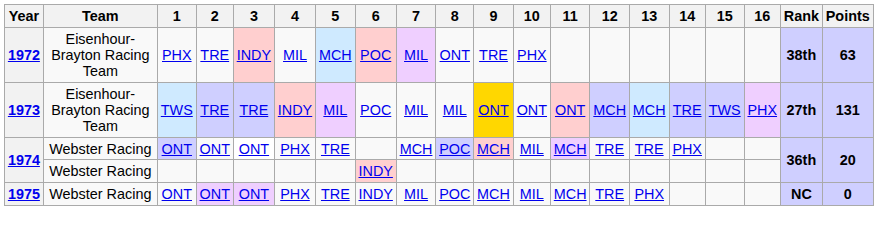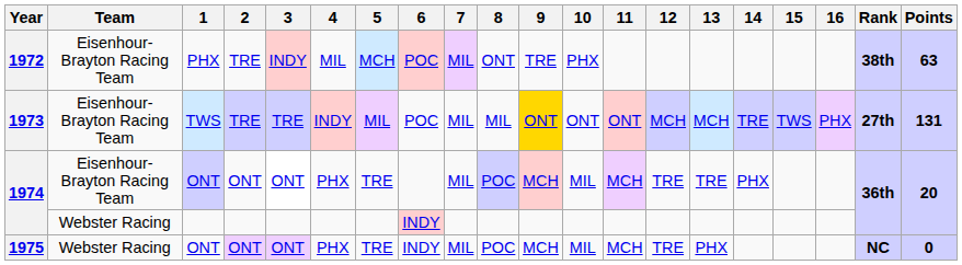 <table class="wikitable" style="text-align:center; font-size:90%">
 <tr>
 <th>Year</th>
 <th>Team</th>
 <th>1</th>
 <th>2</th>
 <th>3</th>
 <th>4</th>
 <th>5</th>
 <th>6</th>
 <th>7</th>
 <th>8</th>
 <th>9</th>
 <th>10</th>
 <th>11</th>
 <th>12</th>
 <th>13</th>
 <th>14</th>
 <th>15</th>
 <th>16</th>
 <th>Rank</th>
 <th>Points</th>
 </tr>
 <tr>
 <th><a href='#'>1972</a></th>
 <td>Eisenhour-Brayton Racing Team</td>
 <td><a href='#'>PHX</a></td>
 <td><a href='#'>TRE</a></td>
 <td style="background:#FFCFCF;"><a href='#'>INDY</a><br></td>
 <td><a href='#'>MIL</a></td>
 <td style="background:#CFEAFF;"><a href='#'>MCH</a><br></td>
 <td style="background:#FFCFCF;"><a href='#'>POC</a><br></td>
 <td style="background:#EFCFFF;"><a href='#'>MIL</a><br></td>
 <td><a href='#'>ONT</a></td>
 <td><a href='#'>TRE</a></td>
 <td><a href='#'>PHX</a></td>
 <td></td>
 <td></td>
 <td></td>
 <td></td>
 <td></td>
 <td></td>
 <th style="background:#CFCFFF;">38th</th>
 <th style="background:#CFCFFF;">63</th>
 </tr>
 <tr>
 <th><a href='#'>1973</a></th>
 <td>Eisenhour-Brayton Racing Team</td>
 <td style="background:#CFEAFF;"><a href='#'>TWS</a><br></td>
 <td style="background:#CFCFFF;"><a href='#'>TRE</a><br></td>
 <td style="background:#CFCFFF;"><a href='#'>TRE</a><br></td>
 <td style="background:#FFCFCF;"><a href='#'>INDY</a><br></td>
 <td style="background:#EFCFFF;"><a href='#'>MIL</a> <br></td>
 <td><a href='#'>POC</a></td>
 <td><a href='#'>MIL</a></td>
 <td><a href='#'>MIL</a></td>
 <td style="background: gold;"><a href='#'>ONT</a></td>
 <td><a href='#'>ONT</a></td>
 <td style="background:#FFCFCF;"><a href='#'>ONT</a><br></td>
 <td style="background:#CFCFFF;"><a href='#'>MCH</a><br></td>
 <td style="background:#CFEAFF;"><a href='#'>MCH</a><br></td>
 <td style="background:#CFCFFF;"><a href='#'>TRE</a><br></td>
 <td style="background:#CFCFFF;"><a href='#'>TWS</a><br></td>
 <td style="background:#EFCFFF;"><a href='#'>PHX</a><br></td>
 <th style="background:#CFCFFF;">27th</th>
 <th style="background:#CFCFFF;">131</th>
 </tr>
 <tr>
 <th rowspan=2><a href='#'>1974</a></th>
-<td>Webster Racing</td>
+<td>Eisenhour-Brayton Racing Team</td>
 <td style="background:#CFCFFF;"><a href='#'>ONT</a><br></td>
 <td><a href='#'>ONT</a></td>
 <td style="background:#FFFFFF;"><a href='#'>ONT</a><br></td>
 <td><a href='#'>PHX</a></td>
 <td><a href='#'>TRE</a></td>
 <td></td>
-<td><a href='#'>MCH</a></td>
+<td><a href='#'>MIL</a></td>
 <td style="background:#CFCFFF;"><a href='#'>POC</a><br></td>
 <td style="background:#FFCFCF;"><a href='#'>MCH</a><br></td>
 <td><a href='#'>MIL</a></td>
 <td style="background:#EFCFFF;"><a href='#'>MCH</a><br></td>
 <td><a href='#'>TRE</a></td>
 <td><a href='#'>TRE</a></td>
 <td><a href='#'>PHX</a></td>
 <td></td>
 <td></td>
 <th rowspan=2 style="background:#CFCFFF;">36th</th>
 <th rowspan=2 style="background:#CFCFFF;">20</th>
 </tr>
 <tr>
 <td>Webster Racing</td>
 <td></td>
 <td></td>
 <td></td>
 <td></td>
 <td></td>
 <td style="background:#FFCFCF;"><a href='#'>INDY</a><br></td>
 <td></td>
 <td></td>
 <td></td>
 <td></td>
 <td></td>
 <td></td>
 <td></td>
 <td></td>
 <td></td>
 <td></td>
 </tr>
 <tr>
 <th><a href='#'>1975</a></th>
 <td>Webster Racing</td>
 <td><a href='#'>ONT</a></td>
 <td style="background:#EFCFFF;"><a href='#'>ONT</a><br></td>
 <td style="background:#EFCFFF;"><a href='#'>ONT</a><br></td>
 <td><a href='#'>PHX</a></td>
 <td><a href='#'>TRE</a></td>
 <td><a href='#'>INDY</a></td>
 <td><a href='#'>MIL</a></td>
 <td><a href='#'>POC</a></td>
 <td><a href='#'>MCH</a></td>
 <td><a href='#'>MIL</a></td>
 <td><a href='#'>MCH</a></td>
 <td><a href='#'>TRE</a></td>
 <td><a href='#'>PHX</a></td>
 <td></td>
 <td></td>
 <td></td>
 <th rowspan=2 style="background:#CFCFFF;">NC</th>
 <th rowspan=2 style="background:#CFCFFF;">0</th>
 </tr>
 <tr>
 </tr>
 </table>
